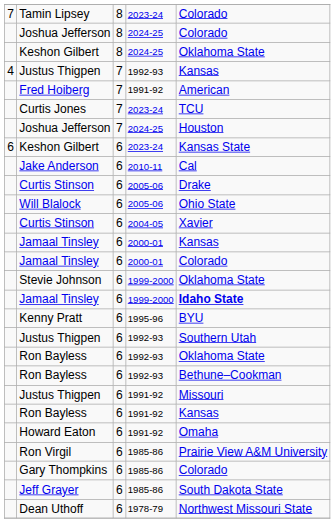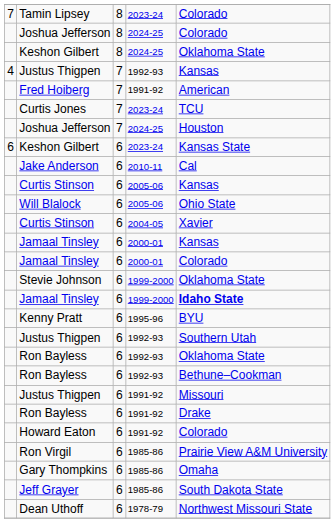 <table class="wikitable">
 <tr>
 </tr>
 <tr>
 <td>7</td>
 <td>Tamin Lipsey</td>
 <td>8</td>
 <td style="font-size:80%;"><a href='#'>2023-24</a></td>
 <td><a href='#'>Colorado</a></td>
 </tr>
 <tr>
 <td></td>
 <td>Joshua Jefferson</td>
 <td>8</td>
 <td style="font-size:80%;"><a href='#'>2024-25</a></td>
 <td><a href='#'>Colorado</a></td>
 </tr>
 <tr>
 <td></td>
 <td>Keshon Gilbert</td>
 <td>8</td>
 <td style="font-size:80%;"><a href='#'>2024-25</a></td>
 <td><a href='#'>Oklahoma State</a></td>
 </tr>
 <tr>
 <td>4</td>
 <td>Justus Thigpen</td>
 <td>7</td>
 <td style="font-size:80%;">1992-93</td>
 <td><a href='#'>Kansas</a></td>
 </tr>
 <tr>
 <td></td>
 <td><a href='#'>Fred Hoiberg</a></td>
 <td>7</td>
 <td style="font-size:80%;">1991-92</td>
 <td><a href='#'>American</a></td>
 </tr>
 <tr>
 <td></td>
 <td>Curtis Jones</td>
 <td>7</td>
 <td style="font-size:80%;"><a href='#'>2023-24</a></td>
 <td><a href='#'>TCU</a></td>
 </tr>
 <tr>
 <td></td>
 <td>Joshua Jefferson</td>
 <td>7</td>
 <td style="font-size:80%;"><a href='#'>2024-25</a></td>
 <td><a href='#'>Houston</a></td>
 </tr>
 <tr>
 <td>6</td>
 <td>Keshon Gilbert</td>
 <td>6</td>
 <td style="font-size:80%;"><a href='#'>2023-24</a></td>
 <td><a href='#'>Kansas State</a></td>
 </tr>
 <tr>
 <td></td>
 <td><a href='#'>Jake Anderson</a></td>
 <td>6</td>
 <td style="font-size:80%;"><a href='#'>2010-11</a></td>
 <td><a href='#'>Cal</a></td>
 </tr>
 <tr>
 <td></td>
 <td><a href='#'>Curtis Stinson</a></td>
 <td>6</td>
 <td style="font-size:80%;"><a href='#'>2005-06</a></td>
-<td><a href='#'>Drake</a></td>
+<td><a href='#'>Kansas</a></td>
 </tr>
 <tr>
 <td></td>
 <td><a href='#'>Will Blalock</a></td>
 <td>6</td>
 <td style="font-size:80%;"><a href='#'>2005-06</a></td>
 <td><a href='#'>Ohio State</a></td>
 </tr>
 <tr>
 <td></td>
 <td><a href='#'>Curtis Stinson</a></td>
 <td>6</td>
 <td style="font-size:80%;"><a href='#'>2004-05</a></td>
 <td><a href='#'>Xavier</a></td>
 </tr>
 <tr>
 <td></td>
 <td><a href='#'>Jamaal Tinsley</a></td>
 <td>6</td>
 <td style="font-size:80%;"><a href='#'>2000-01</a></td>
 <td><a href='#'>Kansas</a></td>
 </tr>
 <tr>
 <td></td>
 <td><a href='#'>Jamaal Tinsley</a></td>
 <td>6</td>
 <td style="font-size:80%;"><a href='#'>2000-01</a></td>
 <td><a href='#'>Colorado</a></td>
 </tr>
 <tr>
 <td></td>
 <td>Stevie Johnson</td>
 <td>6</td>
 <td style="font-size:80%;"><a href='#'>1999-2000</a></td>
 <td><a href='#'>Oklahoma State</a></td>
 </tr>
 <tr>
 <td></td>
 <td><a href='#'>Jamaal Tinsley</a></td>
 <td>6</td>
 <td style="font-size:80%;"><a href='#'>1999-2000</a></td>
 <td><strong><a href='#'>Idaho State</a></strong></td>
 </tr>
 <tr>
 <td></td>
 <td>Kenny Pratt</td>
 <td>6</td>
 <td style="font-size:80%;">1995-96</td>
 <td><a href='#'>BYU</a></td>
 </tr>
 <tr>
 <td></td>
 <td>Justus Thigpen</td>
 <td>6</td>
 <td style="font-size:80%;">1992-93</td>
 <td><a href='#'>Southern Utah</a></td>
 </tr>
 <tr>
 <td></td>
 <td>Ron Bayless</td>
 <td>6</td>
 <td style="font-size:80%;">1992-93</td>
 <td><a href='#'>Oklahoma State</a></td>
 </tr>
 <tr>
 <td></td>
 <td>Ron Bayless</td>
 <td>6</td>
 <td style="font-size:80%;">1992-93</td>
 <td><a href='#'>Bethune–Cookman</a></td>
 </tr>
 <tr>
 <td></td>
 <td>Justus Thigpen</td>
 <td>6</td>
 <td style="font-size:80%;">1991-92</td>
 <td><a href='#'>Missouri</a></td>
 </tr>
 <tr>
 <td></td>
 <td>Ron Bayless</td>
 <td>6</td>
 <td style="font-size:80%;">1991-92</td>
-<td><a href='#'>Kansas</a></td>
+<td><a href='#'>Drake</a></td>
 </tr>
 <tr>
 <td></td>
 <td>Howard Eaton</td>
 <td>6</td>
 <td style="font-size:80%;">1991-92</td>
-<td><a href='#'>Omaha</a></td>
+<td><a href='#'>Colorado</a></td>
 </tr>
 <tr>
 <td></td>
 <td>Ron Virgil</td>
 <td>6</td>
 <td style="font-size:80%;">1985-86</td>
 <td><a href='#'>Prairie View A&M University</a></td>
 </tr>
 <tr>
 <td></td>
 <td>Gary Thompkins</td>
 <td>6</td>
 <td style="font-size:80%;">1985-86</td>
-<td><a href='#'>Colorado</a></td>
+<td><a href='#'>Omaha</a></td>
 </tr>
 <tr>
 <td></td>
 <td><a href='#'>Jeff Grayer</a></td>
 <td>6</td>
 <td style="font-size:80%;">1985-86</td>
 <td><a href='#'>South Dakota State</a></td>
 </tr>
 <tr>
 <td></td>
 <td>Dean Uthoff</td>
 <td>6</td>
 <td style="font-size:80%;">1978-79</td>
 <td><a href='#'>Northwest Missouri State</a></td>
 </tr>
 <tr>
 </tr>
 </table>
